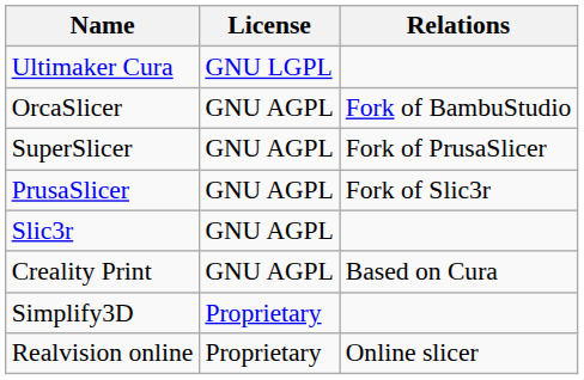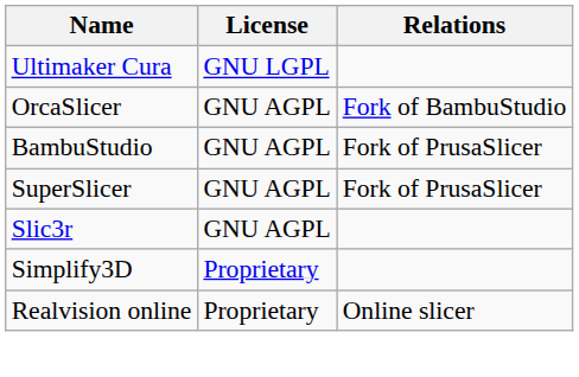 <table class="wikitable sortable">
 <tr>
 <th>Name</th>
 <th>License</th>
 <th ! class="unsortable">Relations</th>
 </tr>
 <tr>
 <td><a href='#'>Ultimaker Cura</a></td>
 <td><a href='#'>GNU LGPL</a></td>
 </tr>
 <tr>
 <td>OrcaSlicer</td>
 <td>GNU AGPL</td>
 <td><a href='#'>Fork</a> of BambuStudio</td>
 </tr>
 <tr>
+<td>BambuStudio</td>
+<td>GNU AGPL</td>
+<td>Fork of PrusaSlicer</td>
+</tr>
+<tr>
 <td>SuperSlicer</td>
 <td>GNU AGPL</td>
 <td>Fork of PrusaSlicer</td>
 </tr>
 <tr>
-<td><a href='#'>PrusaSlicer</a></td>
-<td>GNU AGPL</td>
-<td>Fork of Slic3r</td>
-</tr>
-<tr>
 <td><a href='#'>Slic3r</a></td>
 <td>GNU AGPL</td>
 <td></td>
-</tr>
-<tr>
-<td>Creality Print</td>
-<td>GNU AGPL</td>
-<td>Based on Cura</td>
 </tr>
 <tr>
 <td>Simplify3D</td>
 <td><a href='#'>Proprietary</a></td>
 <td></td>
 </tr>
 <tr>
 <td>Realvision online</td>
 <td>Proprietary</td>
 <td>Online slicer</td>
 </tr>
 </table>
